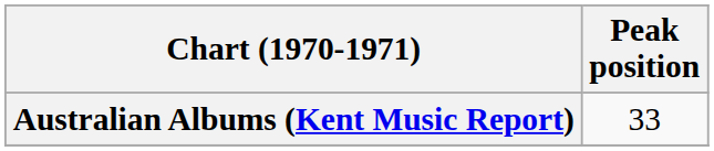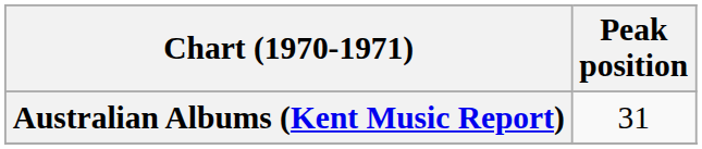 <table class="wikitable plainrowheaders sortable">
 <tr>
 <th>Chart (1970-1971)</th>
 <th>Peak<br>position</th>
 </tr>
 <tr>
 <th scope="row">Australian Albums (<a href='#'>Kent Music Report</a>)</th>
-<td align="center">33</td>
+<td align="center">31</td>
 </tr>
 <tr>
 </tr>
 <tr>
 </tr>
 <tr>
 </tr>
 </table>
